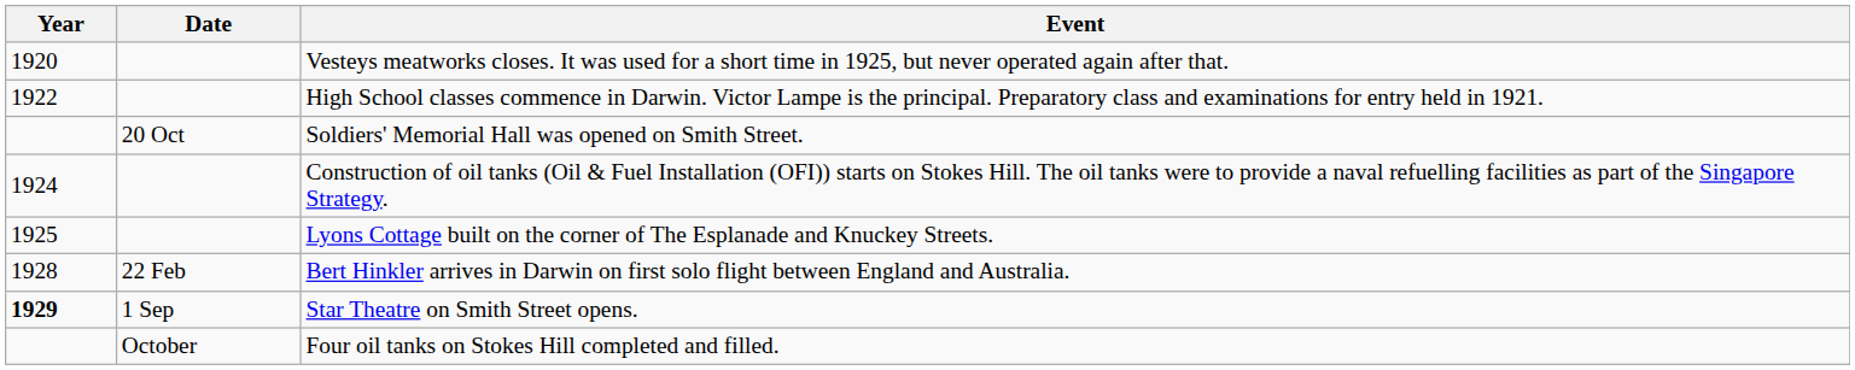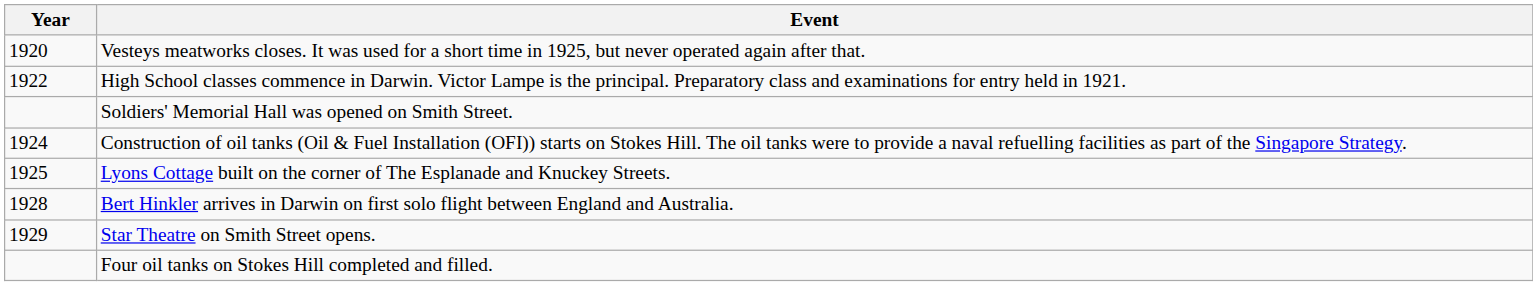 <table class="wikitable" style="width:100%">
 <tr>
 <th style="width:6%">Year</th>
-<th style="width:10%">Date</th>
 <th>Event</th>
 </tr>
 <tr>
 <td>1920</td>
-<td></td>
 <td>Vesteys meatworks closes. It was used for a short time in 1925, but never operated again after that.</td>
 </tr>
 <tr>
 <td>1922</td>
-<td></td>
 <td>High School classes commence in Darwin. Victor Lampe is the principal. Preparatory class and examinations for entry held in 1921.</td>
 </tr>
 <tr>
 <td></td>
-<td>20 Oct</td>
 <td>Soldiers' Memorial Hall was opened on Smith Street.</td>
 </tr>
 <tr>
 <td>1924</td>
-<td></td>
 <td>Construction of oil tanks (Oil & Fuel Installation (OFI)) starts on Stokes Hill. The oil tanks were to provide a naval refuelling facilities as part of the <a href='#'>Singapore Strategy</a>.</td>
 </tr>
 <tr>
 <td>1925</td>
-<td></td>
 <td><a href='#'>Lyons Cottage</a> built on the corner of The Esplanade and Knuckey Streets.</td>
 </tr>
 <tr>
 <td>1928</td>
-<td>22 Feb</td>
 <td><a href='#'>Bert Hinkler</a> arrives in Darwin on first solo flight between England and Australia.</td>
 </tr>
 <tr>
-<td><strong>1929</strong></td>
-<td>1 Sep</td>
+<td>1929</td>
 <td><a href='#'>Star Theatre</a> on Smith Street opens.</td>
 </tr>
 <tr>
 <td></td>
-<td>October</td>
 <td>Four oil tanks on Stokes Hill completed and filled.</td>
 </tr>
 </table>
